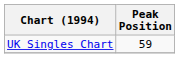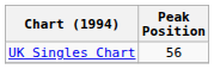 <table class="wikitable">
 <tr>
 <th>Chart (1994)</th>
 <th>Peak<br>Position</th>
 </tr>
 <tr>
 <td align="left"><a href='#'>UK Singles Chart</a></td>
-<td align="center">59</td>
+<td align="center">56</td>
 </tr>
 <tr>
 </tr>
 </table>
